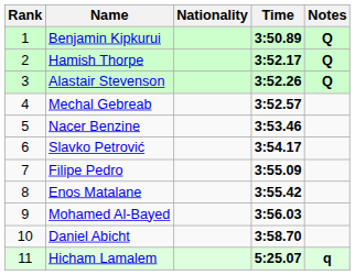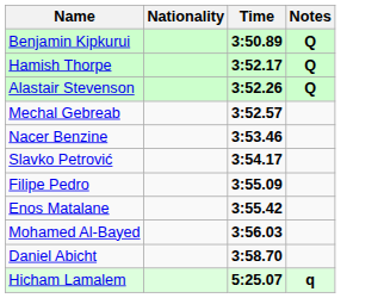 <table class="wikitable sortable" style="text-align:center">
 <tr>
-<th>Rank</th>
 <th>Name</th>
 <th>Nationality</th>
 <th>Time</th>
 <th>Notes</th>
 </tr>
 <tr bgcolor=ccffcc>
-<td>1</td>
 <td align=left><a href='#'>Benjamin Kipkurui</a></td>
 <td align=left></td>
 <td><strong>3:50.89</strong></td>
 <td><strong>Q</strong></td>
 </tr>
 <tr bgcolor=ccffcc>
-<td>2</td>
 <td align=left><a href='#'>Hamish Thorpe</a></td>
 <td align=left></td>
 <td><strong>3:52.17</strong></td>
 <td><strong>Q</strong></td>
 </tr>
 <tr bgcolor=ccffcc>
-<td>3</td>
 <td align=left><a href='#'>Alastair Stevenson</a></td>
 <td align=left></td>
 <td><strong>3:52.26</strong></td>
 <td><strong>Q</strong></td>
 </tr>
 <tr>
-<td>4</td>
 <td align=left><a href='#'>Mechal Gebreab</a></td>
 <td align=left></td>
 <td><strong>3:52.57</strong></td>
 <td></td>
 </tr>
 <tr>
-<td>5</td>
 <td align=left><a href='#'>Nacer Benzine</a></td>
 <td align=left></td>
 <td><strong>3:53.46</strong></td>
 <td></td>
 </tr>
 <tr>
-<td>6</td>
 <td align=left><a href='#'>Slavko Petrović</a></td>
 <td align=left></td>
 <td><strong>3:54.17</strong></td>
 <td></td>
 </tr>
 <tr>
-<td>7</td>
 <td align=left><a href='#'>Filipe Pedro</a></td>
 <td align=left></td>
 <td><strong>3:55.09</strong></td>
 <td></td>
 </tr>
 <tr>
-<td>8</td>
 <td align=left><a href='#'>Enos Matalane</a></td>
 <td align=left></td>
 <td><strong>3:55.42</strong></td>
 <td></td>
 </tr>
 <tr>
-<td>9</td>
 <td align=left><a href='#'>Mohamed Al-Bayed</a></td>
 <td align=left></td>
 <td><strong>3:56.03</strong></td>
 <td></td>
 </tr>
 <tr>
-<td>10</td>
 <td align=left><a href='#'>Daniel Abicht</a></td>
 <td align=left></td>
 <td><strong>3:58.70</strong></td>
 <td></td>
 </tr>
 <tr bgcolor=ddffdd>
-<td>11</td>
 <td align=left><a href='#'>Hicham Lamalem</a></td>
 <td align=left></td>
 <td><strong>5:25.07</strong></td>
 <td><strong>q</strong></td>
 </tr>
 </table>
